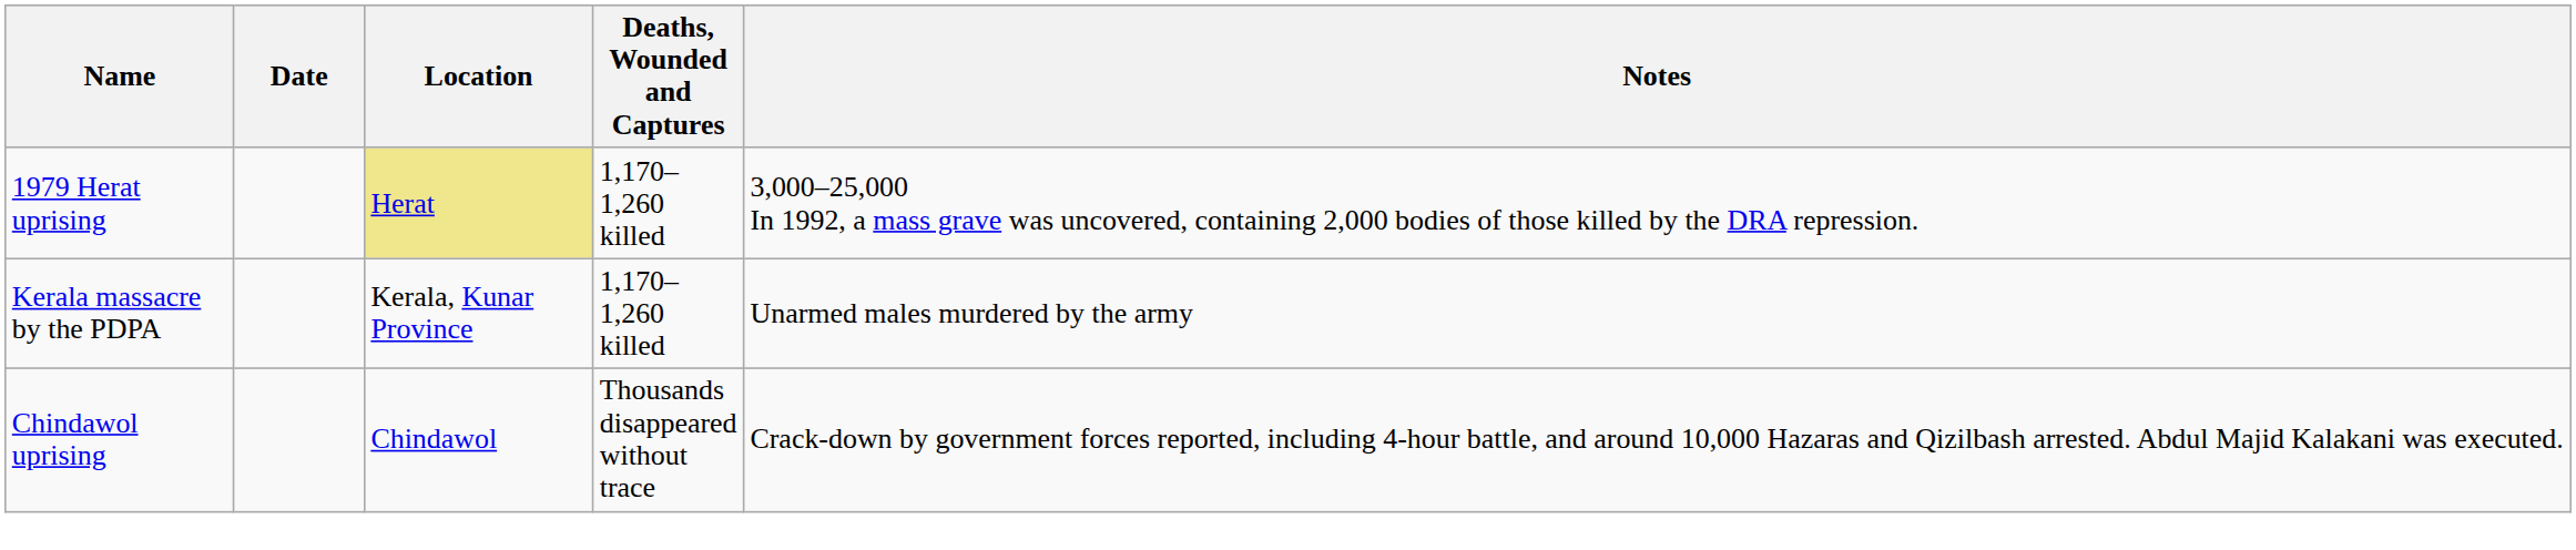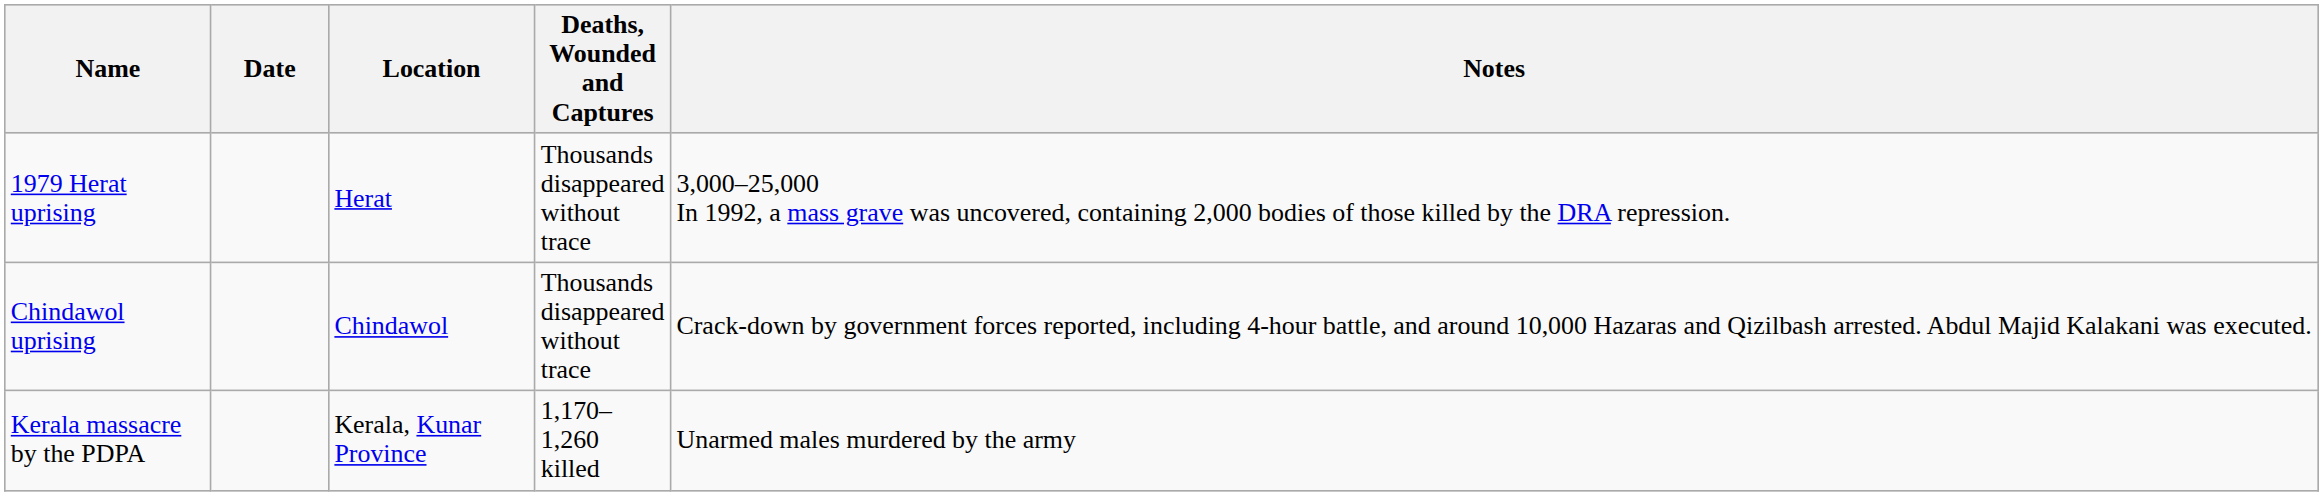 <table class="sortable wikitable">
 <tr>
 <th style="width:120px;">Name</th>
 <th style="width:65px;">Date</th>
 <th style="width:120px;">Location</th>
 <th style="width:75px;">Deaths, Wounded and Captures</th>
 <th class="unsortable">Notes</th>
 </tr>
 <tr>
 <td><a href='#'>1979 Herat uprising</a></td>
 <td></td>
-<td style="background: khaki;"><a href='#'>Herat</a></td>
-<td>1,170–1,260 killed</td>
+<td><a href='#'>Herat</a></td>
+<td>Thousands disappeared without trace</td>
 <td>3,000–25,000<br>In 1992, a <a href='#'>mass grave</a> was uncovered, containing 2,000 bodies of those killed by the <a href='#'>DRA</a> repression.</td>
+</tr>
+<tr>
+<td><a href='#'>Chindawol uprising</a></td>
+<td></td>
+<td><a href='#'>Chindawol</a></td>
+<td>Thousands disappeared without trace</td>
+<td>Crack-down by government forces reported, including 4-hour battle, and around 10,000 Hazaras and Qizilbash arrested. Abdul Majid Kalakani was executed.</td>
 </tr>
 <tr>
 <td><a href='#'>Kerala massacre</a> by the PDPA</td>
 <td></td>
 <td>Kerala, <a href='#'>Kunar Province</a></td>
 <td>1,170–1,260 killed</td>
 <td>Unarmed males murdered by the army</td>
 </tr>
-<tr>
-<td><a href='#'>Chindawol uprising</a></td>
-<td></td>
-<td><a href='#'>Chindawol</a></td>
-<td>Thousands disappeared without trace</td>
-<td>Crack-down by government forces reported, including 4-hour battle, and around 10,000 Hazaras and Qizilbash arrested. Abdul Majid Kalakani was executed.</td>
-</tr>
 </table>
